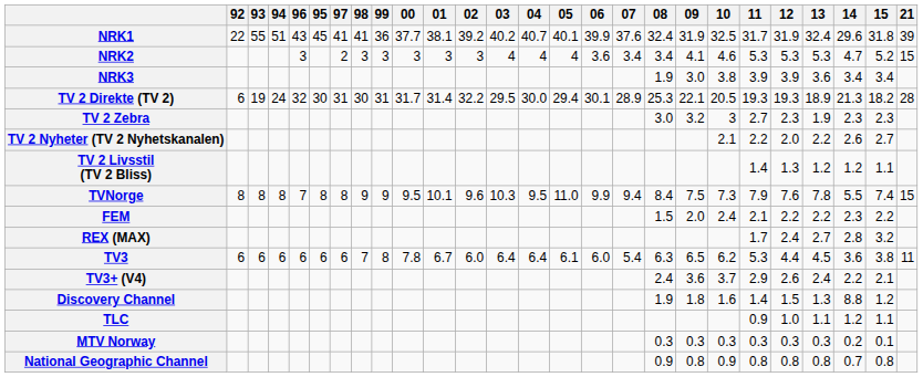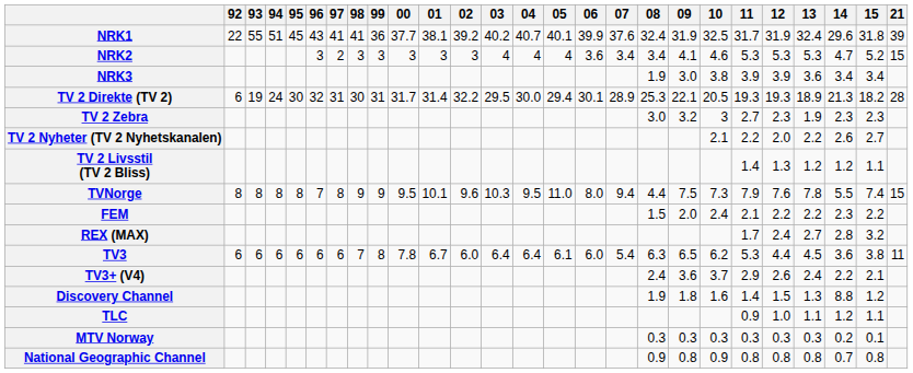 <table class="sortable wikitable" style="text-align: right">
 <tr>
 <th></th>
 <th>92<br></th>
 <th>93<br></th>
 <th>94<br></th>
+<th>95<br></th>
 <th>96<br></th>
-<th>95<br></th>
 <th>97<br></th>
 <th>98<br></th>
 <th>99<br></th>
 <th>00<br></th>
 <th>01<br></th>
 <th>02<br></th>
 <th>03<br></th>
 <th>04<br></th>
 <th>05<br></th>
 <th>06<br></th>
 <th>07<br></th>
 <th>08<br></th>
 <th>09<br></th>
 <th>10<br></th>
 <th>11<br></th>
 <th>12<br></th>
 <th>13<br></th>
 <th>14<br></th>
 <th>15<br></th>
 <th>21<br></th>
 </tr>
 <tr>
 <th><a href='#'>NRK1</a></th>
 <td>22</td>
 <td>55</td>
 <td>51</td>
+<td>45</td>
 <td>43</td>
-<td>45</td>
 <td>41</td>
 <td>41</td>
 <td>36</td>
 <td>37.7</td>
 <td>38.1</td>
 <td>39.2</td>
 <td>40.2</td>
 <td>40.7</td>
 <td>40.1</td>
 <td>39.9</td>
 <td>37.6</td>
 <td>32.4</td>
 <td>31.9</td>
 <td>32.5</td>
 <td>31.7</td>
 <td>31.9</td>
 <td>32.4</td>
 <td>29.6</td>
 <td>31.8</td>
 <td>39</td>
 </tr>
 <tr>
 <th><a href='#'>NRK2</a></th>
 <td></td>
 <td></td>
 <td></td>
+<td></td>
 <td>3</td>
-<td></td>
 <td>2</td>
 <td>3</td>
 <td>3</td>
 <td>3</td>
 <td>3</td>
 <td>3</td>
 <td>4</td>
 <td>4</td>
 <td>4</td>
 <td>3.6</td>
 <td>3.4</td>
 <td>3.4</td>
 <td>4.1</td>
 <td>4.6</td>
 <td>5.3</td>
 <td>5.3</td>
 <td>5.3</td>
 <td>4.7</td>
 <td>5.2</td>
 <td>15</td>
 </tr>
 <tr>
 <th><a href='#'>NRK3</a></th>
 <td></td>
 <td></td>
 <td></td>
 <td></td>
 <td></td>
 <td></td>
 <td></td>
 <td></td>
 <td></td>
 <td></td>
 <td></td>
 <td></td>
 <td></td>
 <td></td>
 <td></td>
 <td></td>
 <td>1.9</td>
 <td>3.0</td>
 <td>3.8</td>
 <td>3.9</td>
 <td>3.9</td>
 <td>3.6</td>
 <td>3.4</td>
 <td>3.4</td>
 <td></td>
 </tr>
 <tr>
 <th><a href='#'>TV 2 Direkte</a> (TV 2)</th>
 <td>6</td>
 <td>19</td>
 <td>24</td>
+<td>30</td>
 <td>32</td>
-<td>30</td>
 <td>31</td>
 <td>30</td>
 <td>31</td>
 <td>31.7</td>
 <td>31.4</td>
 <td>32.2</td>
 <td>29.5</td>
 <td>30.0</td>
 <td>29.4</td>
 <td>30.1</td>
 <td>28.9</td>
 <td>25.3</td>
 <td>22.1</td>
 <td>20.5</td>
 <td>19.3</td>
 <td>19.3</td>
 <td>18.9</td>
 <td>21.3</td>
 <td>18.2</td>
 <td>28</td>
 </tr>
 <tr>
 <th><a href='#'>TV 2 Zebra</a></th>
 <td></td>
 <td></td>
 <td></td>
 <td></td>
 <td></td>
 <td></td>
 <td></td>
 <td></td>
 <td></td>
 <td></td>
 <td></td>
 <td></td>
 <td></td>
 <td></td>
 <td></td>
 <td></td>
 <td>3.0</td>
 <td>3.2</td>
 <td>3</td>
 <td>2.7</td>
 <td>2.3</td>
 <td>1.9</td>
 <td>2.3</td>
 <td>2.3</td>
 <td></td>
 </tr>
 <tr>
 <th><a href='#'>TV 2 Nyheter</a> (TV 2 Nyhetskanalen)</th>
 <td></td>
 <td></td>
 <td></td>
 <td></td>
 <td></td>
 <td></td>
 <td></td>
 <td></td>
 <td></td>
 <td></td>
 <td></td>
 <td></td>
 <td></td>
 <td></td>
 <td></td>
 <td></td>
 <td></td>
 <td></td>
 <td>2.1</td>
 <td>2.2</td>
 <td>2.0</td>
 <td>2.2</td>
 <td>2.6</td>
 <td>2.7</td>
 <td></td>
 </tr>
 <tr>
 <th><a href='#'>TV 2 Livsstil</a><br>(TV 2 Bliss)</th>
 <td></td>
 <td></td>
 <td></td>
 <td></td>
 <td></td>
 <td></td>
 <td></td>
 <td></td>
 <td></td>
 <td></td>
 <td></td>
 <td></td>
 <td></td>
 <td></td>
 <td></td>
 <td></td>
 <td></td>
 <td></td>
 <td></td>
 <td>1.4</td>
 <td>1.3</td>
 <td>1.2</td>
 <td>1.2</td>
 <td>1.1</td>
 <td></td>
 </tr>
 <tr>
 <th><a href='#'>TVNorge</a></th>
 <td>8</td>
 <td>8</td>
 <td>8</td>
+<td>8</td>
 <td>7</td>
-<td>8</td>
 <td>8</td>
 <td>9</td>
 <td>9</td>
 <td>9.5</td>
 <td>10.1</td>
 <td>9.6</td>
 <td>10.3</td>
 <td>9.5</td>
 <td>11.0</td>
-<td>9.9</td>
+<td>8.0</td>
 <td>9.4</td>
-<td>8.4</td>
+<td>4.4</td>
 <td>7.5</td>
 <td>7.3</td>
 <td>7.9</td>
 <td>7.6</td>
 <td>7.8</td>
 <td>5.5</td>
 <td>7.4</td>
 <td>15</td>
 </tr>
 <tr>
 <th><a href='#'>FEM</a></th>
 <td></td>
 <td></td>
 <td></td>
 <td></td>
 <td></td>
 <td></td>
 <td></td>
 <td></td>
 <td></td>
 <td></td>
 <td></td>
 <td></td>
 <td></td>
 <td></td>
 <td></td>
 <td></td>
 <td>1.5</td>
 <td>2.0</td>
 <td>2.4</td>
 <td>2.1</td>
 <td>2.2</td>
 <td>2.2</td>
 <td>2.3</td>
 <td>2.2</td>
 <td></td>
 </tr>
 <tr>
 <th><a href='#'>REX</a> (MAX)</th>
 <td></td>
 <td></td>
 <td></td>
 <td></td>
 <td></td>
 <td></td>
 <td></td>
 <td></td>
 <td></td>
 <td></td>
 <td></td>
 <td></td>
 <td></td>
 <td></td>
 <td></td>
 <td></td>
 <td></td>
 <td></td>
 <td></td>
 <td>1.7</td>
 <td>2.4</td>
 <td>2.7</td>
 <td>2.8</td>
 <td>3.2</td>
 <td></td>
 </tr>
 <tr>
 <th><a href='#'>TV3</a></th>
 <td>6</td>
 <td>6</td>
 <td>6</td>
 <td>6</td>
 <td>6</td>
 <td>6</td>
 <td>7</td>
 <td>8</td>
 <td>7.8</td>
 <td>6.7</td>
 <td>6.0</td>
 <td>6.4</td>
 <td>6.4</td>
 <td>6.1</td>
 <td>6.0</td>
 <td>5.4</td>
 <td>6.3</td>
 <td>6.5</td>
 <td>6.2</td>
 <td>5.3</td>
 <td>4.4</td>
 <td>4.5</td>
 <td>3.6</td>
 <td>3.8</td>
 <td>11</td>
 </tr>
 <tr>
 <th><a href='#'>TV3+</a> (V4)</th>
 <td></td>
 <td></td>
 <td></td>
 <td></td>
 <td></td>
 <td></td>
 <td></td>
 <td></td>
 <td></td>
 <td></td>
 <td></td>
 <td></td>
 <td></td>
 <td></td>
 <td></td>
 <td></td>
 <td>2.4</td>
 <td>3.6</td>
 <td>3.7</td>
 <td>2.9</td>
 <td>2.6</td>
 <td>2.4</td>
 <td>2.2</td>
 <td>2.1</td>
 <td></td>
 </tr>
 <tr>
 <th><a href='#'>Discovery Channel</a></th>
 <td></td>
 <td></td>
 <td></td>
 <td></td>
 <td></td>
 <td></td>
 <td></td>
 <td></td>
 <td></td>
 <td></td>
 <td></td>
 <td></td>
 <td></td>
 <td></td>
 <td></td>
 <td></td>
 <td>1.9</td>
 <td>1.8</td>
 <td>1.6</td>
 <td>1.4</td>
 <td>1.5</td>
 <td>1.3</td>
 <td>8.8</td>
 <td>1.2</td>
 <td></td>
 </tr>
 <tr>
 <th><a href='#'>TLC</a></th>
 <td></td>
 <td></td>
 <td></td>
 <td></td>
 <td></td>
 <td></td>
 <td></td>
 <td></td>
 <td></td>
 <td></td>
 <td></td>
 <td></td>
 <td></td>
 <td></td>
 <td></td>
 <td></td>
 <td></td>
 <td></td>
 <td></td>
 <td>0.9</td>
 <td>1.0</td>
 <td>1.1</td>
 <td>1.2</td>
 <td>1.1</td>
 <td></td>
 </tr>
 <tr>
 <th><a href='#'>MTV Norway</a></th>
 <td></td>
 <td></td>
 <td></td>
 <td></td>
 <td></td>
 <td></td>
 <td></td>
 <td></td>
 <td></td>
 <td></td>
 <td></td>
 <td></td>
 <td></td>
 <td></td>
 <td></td>
 <td></td>
 <td>0.3</td>
 <td>0.3</td>
 <td>0.3</td>
 <td>0.3</td>
 <td>0.3</td>
 <td>0.3</td>
 <td>0.2</td>
 <td>0.1</td>
 <td></td>
 </tr>
 <tr>
 <th><a href='#'>National Geographic Channel</a></th>
 <td></td>
 <td></td>
 <td></td>
 <td></td>
 <td></td>
 <td></td>
 <td></td>
 <td></td>
 <td></td>
 <td></td>
 <td></td>
 <td></td>
 <td></td>
 <td></td>
 <td></td>
 <td></td>
 <td>0.9</td>
 <td>0.8</td>
 <td>0.9</td>
 <td>0.8</td>
 <td>0.8</td>
 <td>0.8</td>
 <td>0.7</td>
 <td>0.8</td>
 <td></td>
 </tr>
 </table>
